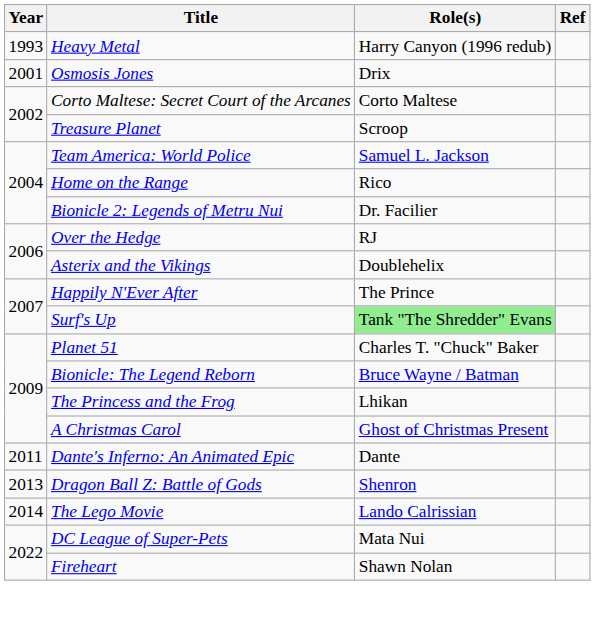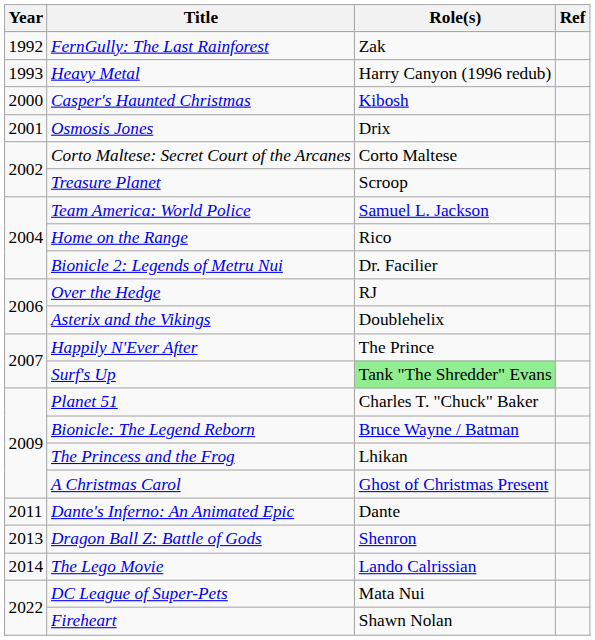 <table class="wikitable plainrowheaders sortable">
 <tr>
 <th scope="col">Year</th>
 <th scope="col">Title</th>
 <th scope="col">Role(s)</th>
 <th scope="col" class="unsortable">Ref</th>
 </tr>
 <tr>
+<td>1992</td>
+<td><em><a href='#'>FernGully: The Last Rainforest</a></em></td>
+<td>Zak</td>
+<td></td>
+</tr>
+<tr>
 <td>1993</td>
 <td><em><a href='#'>Heavy Metal</a></em></td>
 <td>Harry Canyon (1996 redub)</td>
+<td></td>
+</tr>
+<tr>
+<td>2000</td>
+<td><em><a href='#'>Casper's Haunted Christmas</a></em></td>
+<td><a href='#'>Kibosh</a></td>
 <td></td>
 </tr>
 <tr>
 <td>2001</td>
 <td><em><a href='#'>Osmosis Jones</a></em></td>
 <td>Drix</td>
 <td></td>
 </tr>
 <tr>
 <td rowspan=2>2002</td>
 <td><em>Corto Maltese: Secret Court of the Arcanes</em></td>
 <td>Corto Maltese</td>
 <td></td>
 </tr>
 <tr>
 <td><em><a href='#'>Treasure Planet</a></em></td>
 <td>Scroop</td>
 <td></td>
 </tr>
 <tr>
 <td rowspan=3>2004</td>
 <td><em><a href='#'>Team America: World Police</a></em></td>
 <td><a href='#'>Samuel L. Jackson</a></td>
 <td></td>
 </tr>
 <tr>
 <td><em><a href='#'>Home on the Range</a></em></td>
 <td>Rico</td>
 <td></td>
 </tr>
 <tr>
 <td><em><a href='#'>Bionicle 2: Legends of Metru Nui</a></em></td>
 <td>Dr. Facilier</td>
 <td></td>
 </tr>
 <tr>
 <td rowspan=2>2006</td>
 <td><em><a href='#'>Over the Hedge</a></em></td>
 <td>RJ</td>
 <td></td>
 </tr>
 <tr>
 <td><em><a href='#'>Asterix and the Vikings</a></em></td>
 <td>Doublehelix</td>
 <td></td>
 </tr>
 <tr>
 <td rowspan=2>2007</td>
 <td><em><a href='#'>Happily N'Ever After</a></em></td>
 <td>The Prince</td>
 <td></td>
 </tr>
 <tr>
 <td><em><a href='#'>Surf's Up</a></em></td>
 <td style="background: lightgreen;">Tank "The Shredder" Evans</td>
 <td></td>
 </tr>
 <tr>
 <td rowspan=4>2009</td>
 <td><em><a href='#'>Planet 51</a></em></td>
 <td>Charles T. "Chuck" Baker</td>
 <td></td>
 </tr>
 <tr>
 <td><em><a href='#'>Bionicle: The Legend Reborn</a></em></td>
 <td><a href='#'>Bruce Wayne / Batman</a></td>
 <td></td>
 </tr>
 <tr>
 <td><em><a href='#'>The Princess and the Frog</a></em></td>
 <td>Lhikan</td>
 <td></td>
 </tr>
 <tr>
 <td><em><a href='#'>A Christmas Carol</a></em></td>
 <td><a href='#'>Ghost of Christmas Present</a></td>
 <td></td>
 </tr>
 <tr>
 <td>2011</td>
 <td><em><a href='#'>Dante's Inferno: An Animated Epic</a></em></td>
 <td>Dante</td>
 <td></td>
 </tr>
 <tr>
 <td>2013</td>
 <td><em><a href='#'>Dragon Ball Z: Battle of Gods</a></em></td>
 <td><a href='#'>Shenron</a></td>
 <td></td>
 </tr>
 <tr>
 <td>2014</td>
 <td><em><a href='#'>The Lego Movie</a></em></td>
 <td><a href='#'>Lando Calrissian</a></td>
 <td></td>
 </tr>
 <tr>
 <td rowspan=2>2022</td>
 <td><em><a href='#'>DC League of Super-Pets</a></em></td>
 <td>Mata Nui</td>
 <td></td>
 </tr>
 <tr>
 <td><em><a href='#'>Fireheart</a></em></td>
 <td>Shawn Nolan</td>
 <td></td>
 </tr>
 </table>
